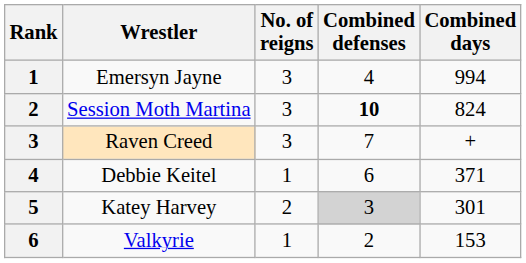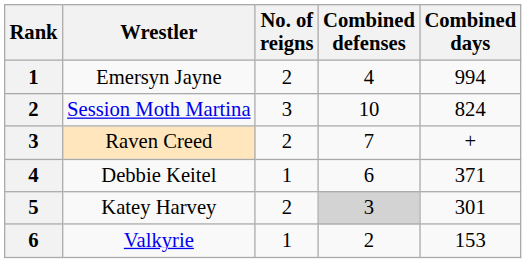 <table class="wikitable sortable" style="text-align: center">
 <tr>
 <th>Rank</th>
 <th>Wrestler</th>
 <th>No. of<br>reigns</th>
 <th>Combined<br>defenses</th>
 <th>Combined<br>days</th>
 </tr>
 <tr>
 <th>1</th>
 <td>Emersyn Jayne</td>
-<td>3</td>
+<td>2</td>
 <td>4</td>
 <td>994</td>
 </tr>
 <tr>
 <th>2</th>
 <td><a href='#'>Session Moth Martina</a></td>
 <td>3</td>
-<td><strong>10</strong></td>
+<td>10</td>
 <td>824</td>
 </tr>
 <tr>
 <th>3</th>
 <td style="background-color:#FFE6BD">Raven Creed</td>
-<td>3</td>
+<td>2</td>
 <td>7</td>
 <td>+</td>
 </tr>
 <tr>
 <th>4</th>
 <td>Debbie Keitel</td>
 <td>1</td>
 <td>6</td>
 <td>371</td>
 </tr>
 <tr>
 <th>5</th>
 <td>Katey Harvey</td>
 <td>2</td>
 <td style="background: lightgrey;">3</td>
 <td>301</td>
 </tr>
 <tr>
 <th>6</th>
 <td><a href='#'>Valkyrie</a></td>
 <td>1</td>
 <td>2</td>
 <td>153</td>
 </tr>
 </table>
